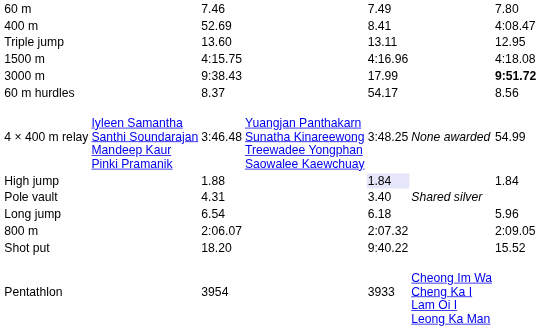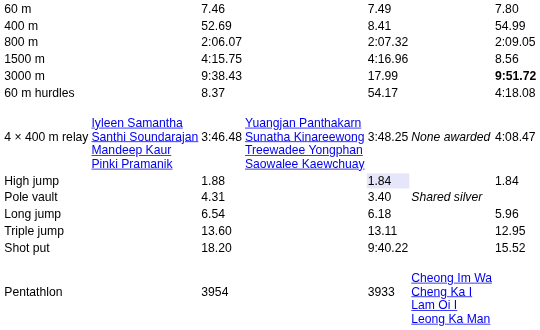 <table>
 <tr>
 <td>60 m</td>
 <td></td>
 <td>7.46<br></td>
 <td></td>
 <td>7.49</td>
 <td></td>
 <td>7.80</td>
 </tr>
 <tr>
 <td>400 m</td>
 <td></td>
 <td>52.69<br></td>
 <td></td>
 <td>8.41</td>
 <td></td>
-<td>4:08.47</td>
+<td>54.99</td>
 </tr>
 <tr>
-<td>Triple jump</td>
+<td>800 m</td>
 <td></td>
-<td>13.60<br></td>
+<td>2:06.07<br></td>
 <td></td>
-<td>13.11</td>
+<td>2:07.32</td>
 <td></td>
-<td>12.95</td>
+<td>2:09.05</td>
 </tr>
 <tr>
 <td>1500 m</td>
 <td></td>
 <td>4:15.75<br></td>
 <td></td>
 <td>4:16.96</td>
 <td></td>
-<td>4:18.08</td>
+<td>8.56</td>
 </tr>
 <tr>
 <td>3000 m</td>
 <td></td>
 <td>9:38.43<br></td>
 <td></td>
 <td>17.99</td>
 <td></td>
 <td><strong>9:51.72</strong></td>
 </tr>
 <tr>
 <td>60 m hurdles</td>
 <td></td>
 <td>8.37<br></td>
 <td></td>
 <td>54.17</td>
 <td></td>
-<td>8.56</td>
+<td>4:18.08</td>
 </tr>
 <tr>
 <td>4 × 400 m relay</td>
 <td><br><a href='#'>Iyleen Samantha</a><br><a href='#'>Santhi Soundarajan</a><br><a href='#'>Mandeep Kaur</a><br><a href='#'>Pinki Pramanik</a></td>
 <td>3:46.48<br></td>
 <td><br><a href='#'>Yuangjan Panthakarn</a><br><a href='#'>Sunatha Kinareewong</a><br><a href='#'>Treewadee Yongphan</a><br><a href='#'>Saowalee Kaewchuay</a></td>
 <td>3:48.25</td>
 <td><em>None awarded</em></td>
-<td>54.99</td>
+<td>4:08.47</td>
 </tr>
 <tr>
 <td>High jump</td>
 <td></td>
 <td>1.88<br></td>
 <td></td>
 <td style="background: lavender;">1.84</td>
 <td></td>
 <td>1.84</td>
 </tr>
 <tr>
 <td rowspan=2>Pole vault</td>
 <td rowspan=2></td>
 <td rowspan=2>4.31<br></td>
 <td></td>
 <td rowspan=2>3.40</td>
 <td rowspan=2><em>Shared silver</em></td>
 <td rowspan=2></td>
 </tr>
 <tr>
 <td></td>
 </tr>
 <tr>
 <td>Long jump</td>
 <td></td>
 <td>6.54<br></td>
 <td></td>
 <td>6.18</td>
 <td></td>
 <td>5.96</td>
 </tr>
 <tr>
-<td>800 m</td>
+<td>Triple jump</td>
 <td></td>
-<td>2:06.07<br></td>
+<td>13.60<br></td>
 <td></td>
-<td>2:07.32</td>
+<td>13.11</td>
 <td></td>
-<td>2:09.05</td>
+<td>12.95</td>
 </tr>
 <tr>
 <td>Shot put</td>
 <td></td>
 <td>18.20<br></td>
 <td></td>
 <td>9:40.22</td>
 <td></td>
 <td>15.52</td>
 </tr>
 <tr>
 <td>Pentathlon</td>
 <td></td>
 <td>3954<br></td>
 <td></td>
 <td>3933</td>
 <td><br><a href='#'>Cheong Im Wa</a><br><a href='#'>Cheng Ka I</a><br><a href='#'>Lam Oi I</a><br><a href='#'>Leong Ka Man</a></td>
 <td></td>
 </tr>
 </table>
